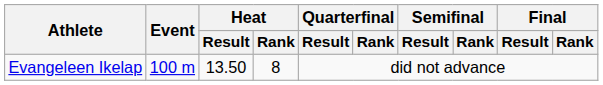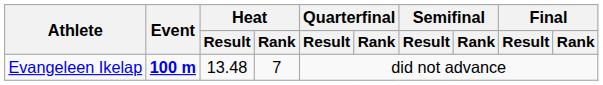 <table class=wikitable style="font-size:90%">
 <tr>
 <th rowspan="2">Athlete</th>
 <th rowspan="2">Event</th>
 <th colspan="2">Heat</th>
 <th colspan="2">Quarterfinal</th>
 <th colspan="2">Semifinal</th>
 <th colspan="2">Final</th>
 </tr>
 <tr style="font-size:95%">
 <th>Result</th>
 <th>Rank</th>
 <th>Result</th>
 <th>Rank</th>
 <th>Result</th>
 <th>Rank</th>
 <th>Result</th>
 <th>Rank</th>
 </tr>
 <tr align=center>
 <td align=left><a href='#'>Evangeleen Ikelap</a></td>
-<td align=left><a href='#'>100 m</a></td>
-<td>13.50</td>
-<td>8</td>
+<td align=left><strong><a href='#'>100 m</a></strong></td>
+<td>13.48</td>
+<td>7</td>
 <td colspan=6>did not advance</td>
 </tr>
 </table>
